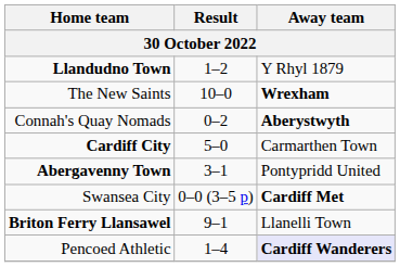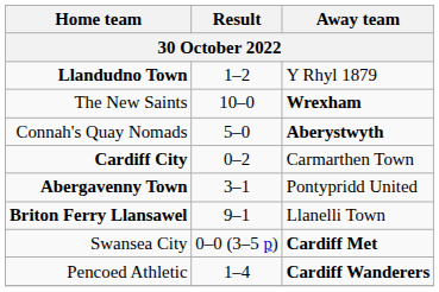 <table class="wikitable">
 <tr>
 <th>Home team</th>
 <th>Result</th>
 <th>Away team</th>
 </tr>
 <tr>
 <th colspan = 3>30 October 2022</th>
 </tr>
 <tr>
 <td style="text-align:right;"><strong>Llandudno Town</strong></td>
 <td style="text-align:center;">1–2</td>
 <td>Y Rhyl 1879</td>
 </tr>
 <tr>
 <td style="text-align:right;">The New Saints</td>
 <td style="text-align:center;">10–0</td>
 <td><strong>Wrexham</strong></td>
 </tr>
 <tr>
 <td style="text-align:right;">Connah's Quay Nomads</td>
-<td style="text-align:center;">0–2</td>
+<td style="text-align:center;">5–0</td>
 <td><strong>Aberystwyth</strong></td>
 </tr>
 <tr>
 <td style="text-align:right;"><strong>Cardiff City</strong></td>
-<td style="text-align:center;">5–0</td>
+<td style="text-align:center;">0–2</td>
 <td>Carmarthen Town</td>
 </tr>
 <tr>
 <td style="text-align:right;"><strong>Abergavenny Town</strong></td>
 <td style="text-align:center;">3–1</td>
 <td>Pontypridd United</td>
 </tr>
 <tr>
+<td style="text-align:right;"><strong>Briton Ferry Llansawel</strong></td>
+<td style="text-align:center;">9–1</td>
+<td>Llanelli Town</td>
+</tr>
+<tr>
 <td style="text-align:right;">Swansea City</td>
 <td style="text-align:center;">0–0 (3–5 <a href='#'>p</a>)</td>
 <td><strong>Cardiff Met</strong></td>
 </tr>
 <tr>
-<td style="text-align:right;"><strong>Briton Ferry Llansawel</strong></td>
-<td style="text-align:center;">9–1</td>
-<td>Llanelli Town</td>
-</tr>
-<tr>
 <td style="text-align:right;">Pencoed Athletic</td>
 <td style="text-align:center;">1–4</td>
-<td style="background: lavender;"><strong>Cardiff Wanderers</strong></td>
+<td><strong>Cardiff Wanderers</strong></td>
 </tr>
 <tr>
 </tr>
 </table>
